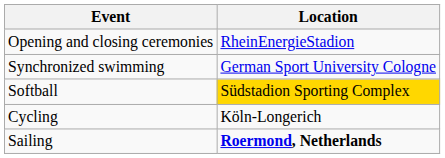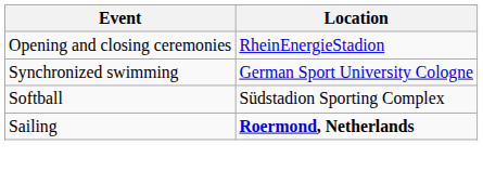 <table class="wikitable">
 <tr>
 <th>Event</th>
 <th>Location</th>
 </tr>
 <tr>
 <td>Opening and closing ceremonies</td>
 <td><a href='#'>RheinEnergieStadion</a></td>
 </tr>
 <tr>
 <td>Synchronized swimming</td>
 <td><a href='#'>German Sport University Cologne</a></td>
 </tr>
 <tr>
 <td>Softball</td>
-<td style="background: gold;">Südstadion Sporting Complex</td>
-</tr>
-<tr>
-<td>Cycling</td>
-<td>Köln-Longerich</td>
+<td>Südstadion Sporting Complex</td>
 </tr>
 <tr>
 <td>Sailing</td>
 <td><strong><a href='#'>Roermond</a>, Netherlands</strong></td>
 </tr>
 </table>
